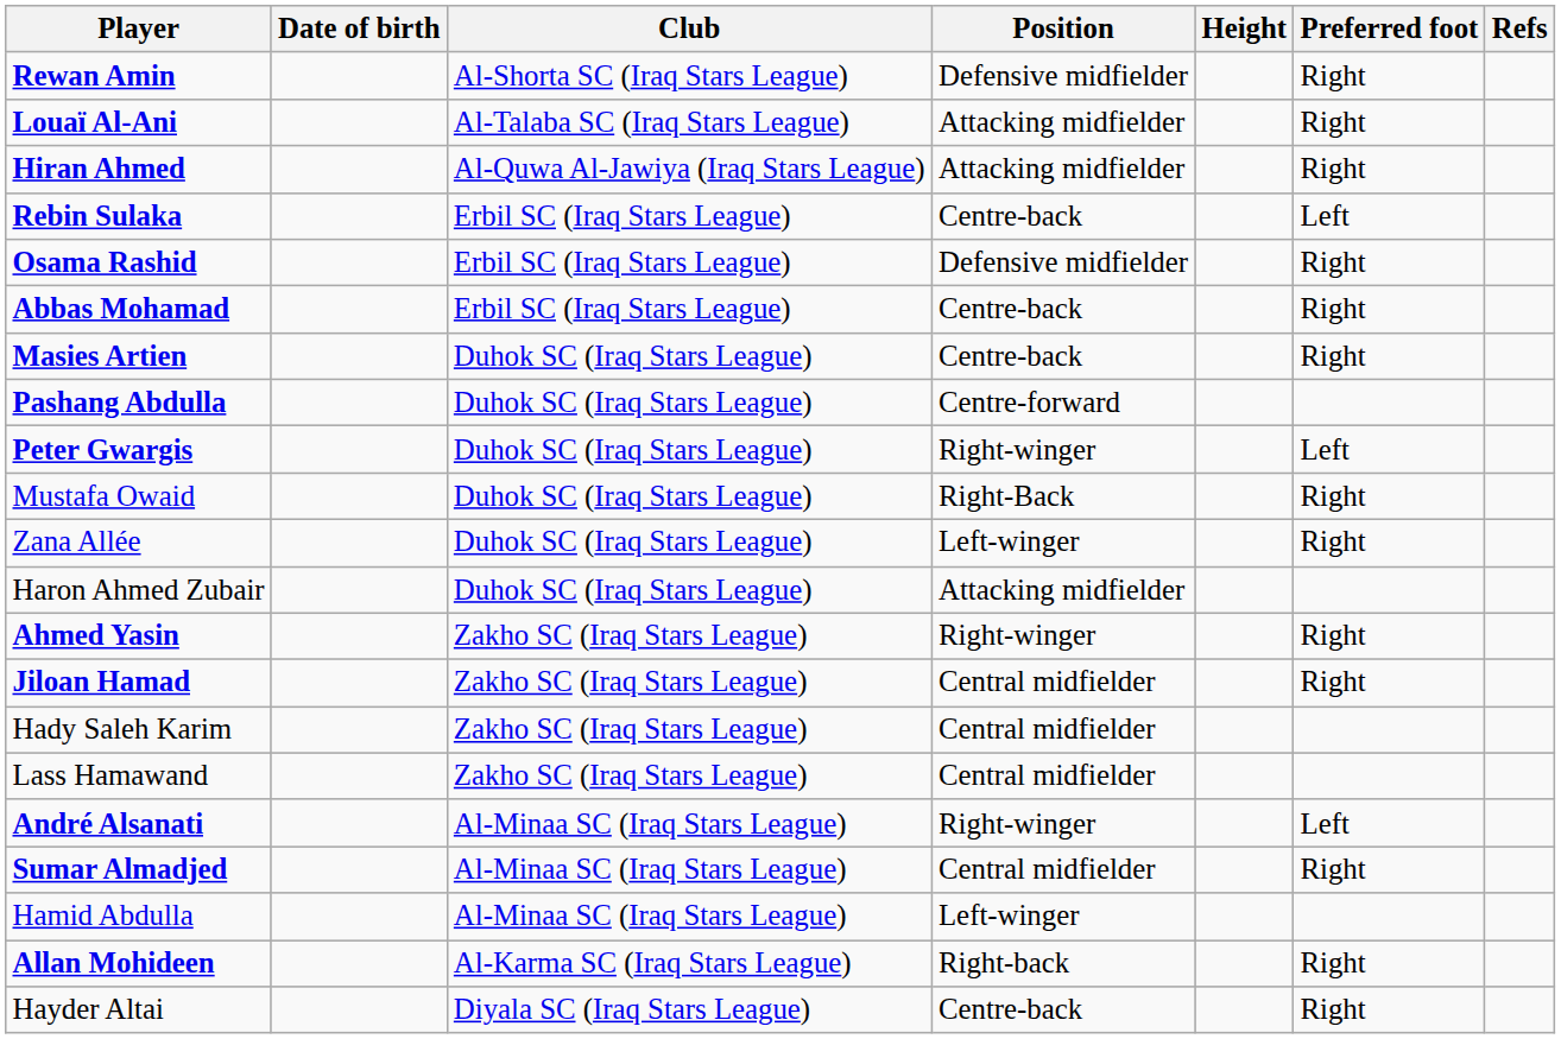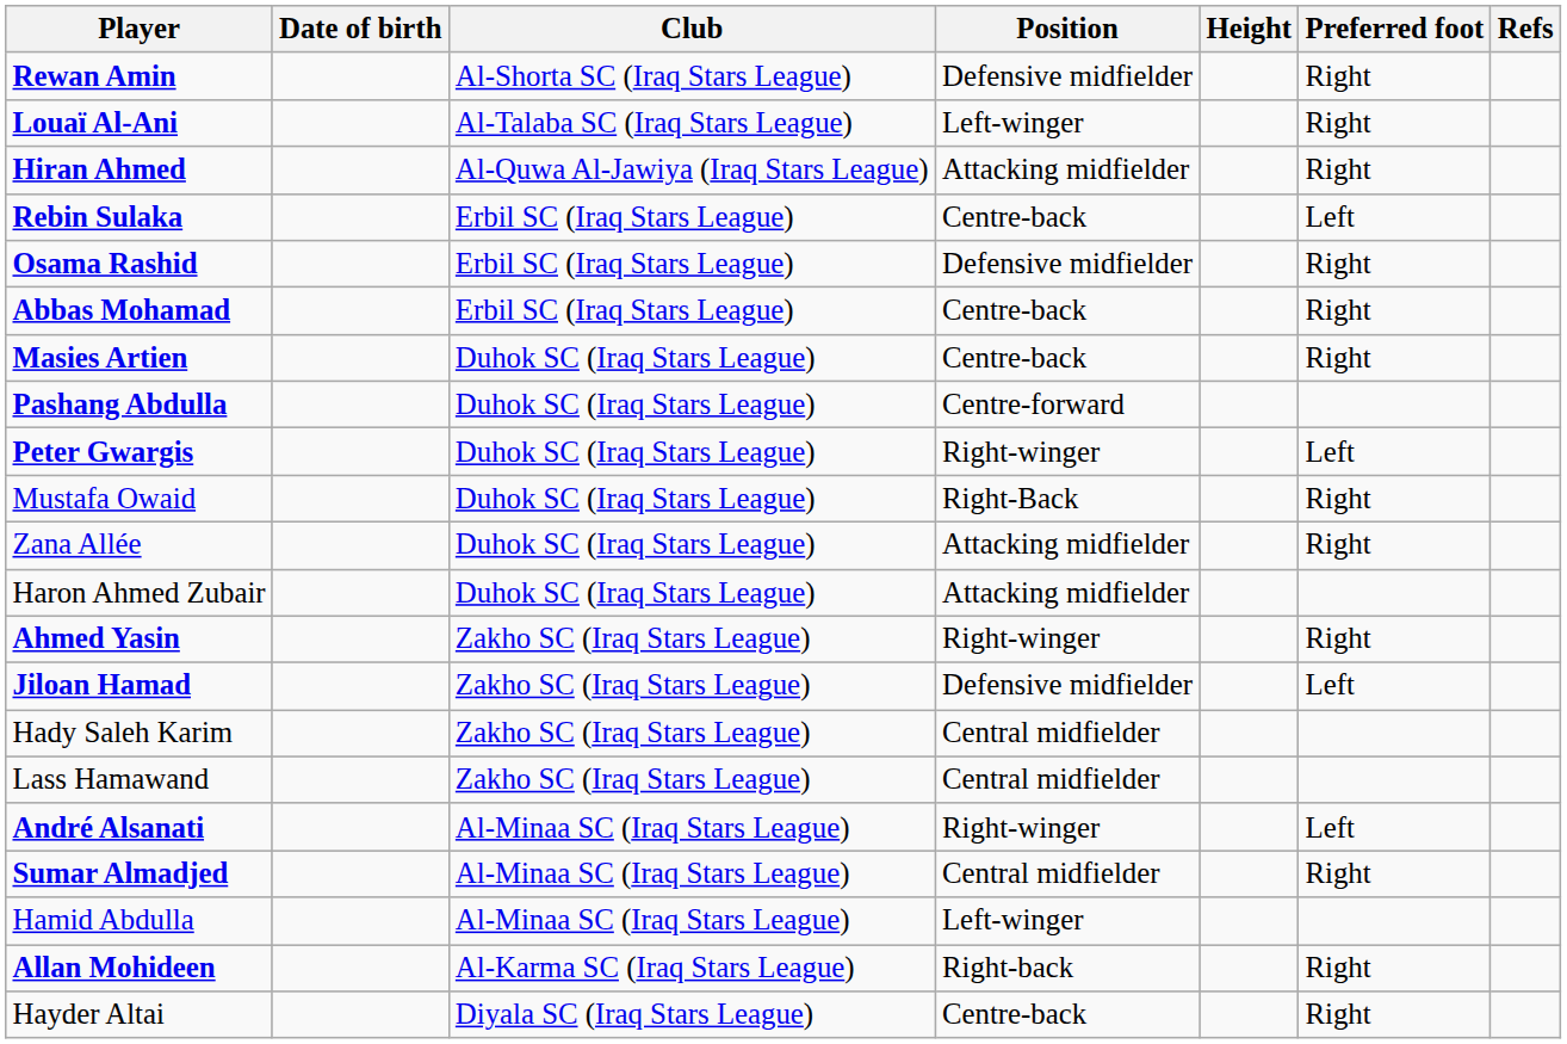 <table class="wikitable sortable">
 <tr>
 <th>Player</th>
 <th>Date of birth</th>
 <th>Club</th>
 <th>Position</th>
 <th>Height</th>
 <th>Preferred foot</th>
 <th>Refs</th>
 </tr>
 <tr>
 <td><strong><a href='#'>Rewan Amin</a></strong></td>
 <td></td>
 <td><a href='#'>Al-Shorta SC</a> (<a href='#'>Iraq Stars League</a>)</td>
 <td>Defensive midfielder</td>
 <td></td>
 <td>Right</td>
 <td></td>
 </tr>
 <tr>
 <td><strong><a href='#'>Louaï Al-Ani</a></strong></td>
 <td></td>
 <td><a href='#'>Al-Talaba SC</a> (<a href='#'>Iraq Stars League</a>)</td>
-<td>Attacking midfielder</td>
+<td>Left-winger</td>
 <td></td>
 <td>Right</td>
 <td></td>
 </tr>
 <tr>
 <td><strong><a href='#'>Hiran Ahmed</a></strong></td>
 <td></td>
 <td><a href='#'>Al-Quwa Al-Jawiya</a> (<a href='#'>Iraq Stars League</a>)</td>
 <td>Attacking midfielder</td>
 <td></td>
 <td>Right</td>
 <td></td>
 </tr>
 <tr>
 <td><strong><a href='#'>Rebin Sulaka</a></strong></td>
 <td></td>
 <td><a href='#'>Erbil SC</a> (<a href='#'>Iraq Stars League</a>)</td>
 <td>Centre-back</td>
 <td></td>
 <td>Left</td>
 <td></td>
 </tr>
 <tr>
 <td><strong><a href='#'>Osama Rashid</a></strong></td>
 <td></td>
 <td><a href='#'>Erbil SC</a> (<a href='#'>Iraq Stars League</a>)</td>
 <td>Defensive midfielder</td>
 <td></td>
 <td>Right</td>
 <td></td>
 </tr>
 <tr>
 <td><strong><a href='#'>Abbas Mohamad</a></strong></td>
 <td></td>
 <td><a href='#'>Erbil SC</a> (<a href='#'>Iraq Stars League</a>)</td>
 <td>Centre-back</td>
 <td></td>
 <td>Right</td>
 <td></td>
 </tr>
 <tr>
 <td><strong><a href='#'>Masies Artien</a></strong></td>
 <td></td>
 <td><a href='#'>Duhok SC</a> (<a href='#'>Iraq Stars League</a>)</td>
 <td>Centre-back</td>
 <td></td>
 <td>Right</td>
 <td></td>
 </tr>
 <tr>
 <td><strong><a href='#'>Pashang Abdulla</a></strong></td>
 <td></td>
 <td><a href='#'>Duhok SC</a> (<a href='#'>Iraq Stars League</a>)</td>
 <td>Centre-forward</td>
 <td></td>
 <td></td>
 <td></td>
 </tr>
 <tr>
 <td><strong><a href='#'>Peter Gwargis</a></strong></td>
 <td></td>
 <td><a href='#'>Duhok SC</a> (<a href='#'>Iraq Stars League</a>)</td>
 <td>Right-winger</td>
 <td></td>
 <td>Left</td>
 <td></td>
 </tr>
 <tr>
 <td><a href='#'>Mustafa Owaid</a></td>
 <td></td>
 <td><a href='#'>Duhok SC</a> (<a href='#'>Iraq Stars League</a>)</td>
 <td>Right-Back</td>
 <td></td>
 <td>Right</td>
 <td></td>
 </tr>
 <tr>
 <td><a href='#'>Zana Allée</a></td>
 <td></td>
 <td><a href='#'>Duhok SC</a> (<a href='#'>Iraq Stars League</a>)</td>
-<td>Left-winger</td>
+<td>Attacking midfielder</td>
 <td></td>
 <td>Right</td>
 <td></td>
 </tr>
 <tr>
 <td>Haron Ahmed Zubair</td>
 <td></td>
 <td><a href='#'>Duhok SC</a> (<a href='#'>Iraq Stars League</a>)</td>
 <td>Attacking midfielder</td>
 <td></td>
 <td></td>
 <td></td>
 </tr>
 <tr>
 <td><strong><a href='#'>Ahmed Yasin</a></strong></td>
 <td></td>
 <td><a href='#'>Zakho SC</a> (<a href='#'>Iraq Stars League</a>)</td>
 <td>Right-winger</td>
 <td></td>
 <td>Right</td>
 <td></td>
 </tr>
 <tr>
 <td><strong><a href='#'>Jiloan Hamad</a></strong></td>
 <td></td>
 <td><a href='#'>Zakho SC</a> (<a href='#'>Iraq Stars League</a>)</td>
-<td>Central midfielder</td>
+<td>Defensive midfielder</td>
 <td></td>
-<td>Right</td>
+<td>Left</td>
 <td></td>
 </tr>
 <tr>
 <td>Hady Saleh Karim</td>
 <td></td>
 <td><a href='#'>Zakho SC</a> (<a href='#'>Iraq Stars League</a>)</td>
 <td>Central midfielder</td>
 <td></td>
 <td></td>
 <td></td>
 </tr>
 <tr>
 <td>Lass Hamawand</td>
 <td></td>
 <td><a href='#'>Zakho SC</a> (<a href='#'>Iraq Stars League</a>)</td>
 <td>Central midfielder</td>
 <td></td>
 <td></td>
 <td></td>
 </tr>
 <tr>
 <td><strong><a href='#'>André Alsanati</a></strong></td>
 <td></td>
 <td><a href='#'>Al-Minaa SC</a> (<a href='#'>Iraq Stars League</a>)</td>
 <td>Right-winger</td>
 <td></td>
 <td>Left</td>
 <td></td>
 </tr>
 <tr>
 <td><strong><a href='#'>Sumar Almadjed</a></strong></td>
 <td></td>
 <td><a href='#'>Al-Minaa SC</a> (<a href='#'>Iraq Stars League</a>)</td>
 <td>Central midfielder</td>
 <td></td>
 <td>Right</td>
 <td></td>
 </tr>
 <tr>
 <td><a href='#'>Hamid Abdulla</a></td>
 <td></td>
 <td><a href='#'>Al-Minaa SC</a> (<a href='#'>Iraq Stars League</a>)</td>
 <td>Left-winger</td>
 <td></td>
 <td></td>
 <td></td>
 </tr>
 <tr>
 <td><strong><a href='#'>Allan Mohideen</a></strong></td>
 <td></td>
 <td><a href='#'>Al-Karma SC</a> (<a href='#'>Iraq Stars League</a>)</td>
 <td>Right-back</td>
 <td></td>
 <td>Right</td>
 <td></td>
 </tr>
 <tr>
 <td>Hayder Altai</td>
 <td></td>
 <td><a href='#'>Diyala SC</a> (<a href='#'>Iraq Stars League</a>)</td>
 <td>Centre-back</td>
 <td></td>
 <td>Right</td>
 <td></td>
 </tr>
 </table>
